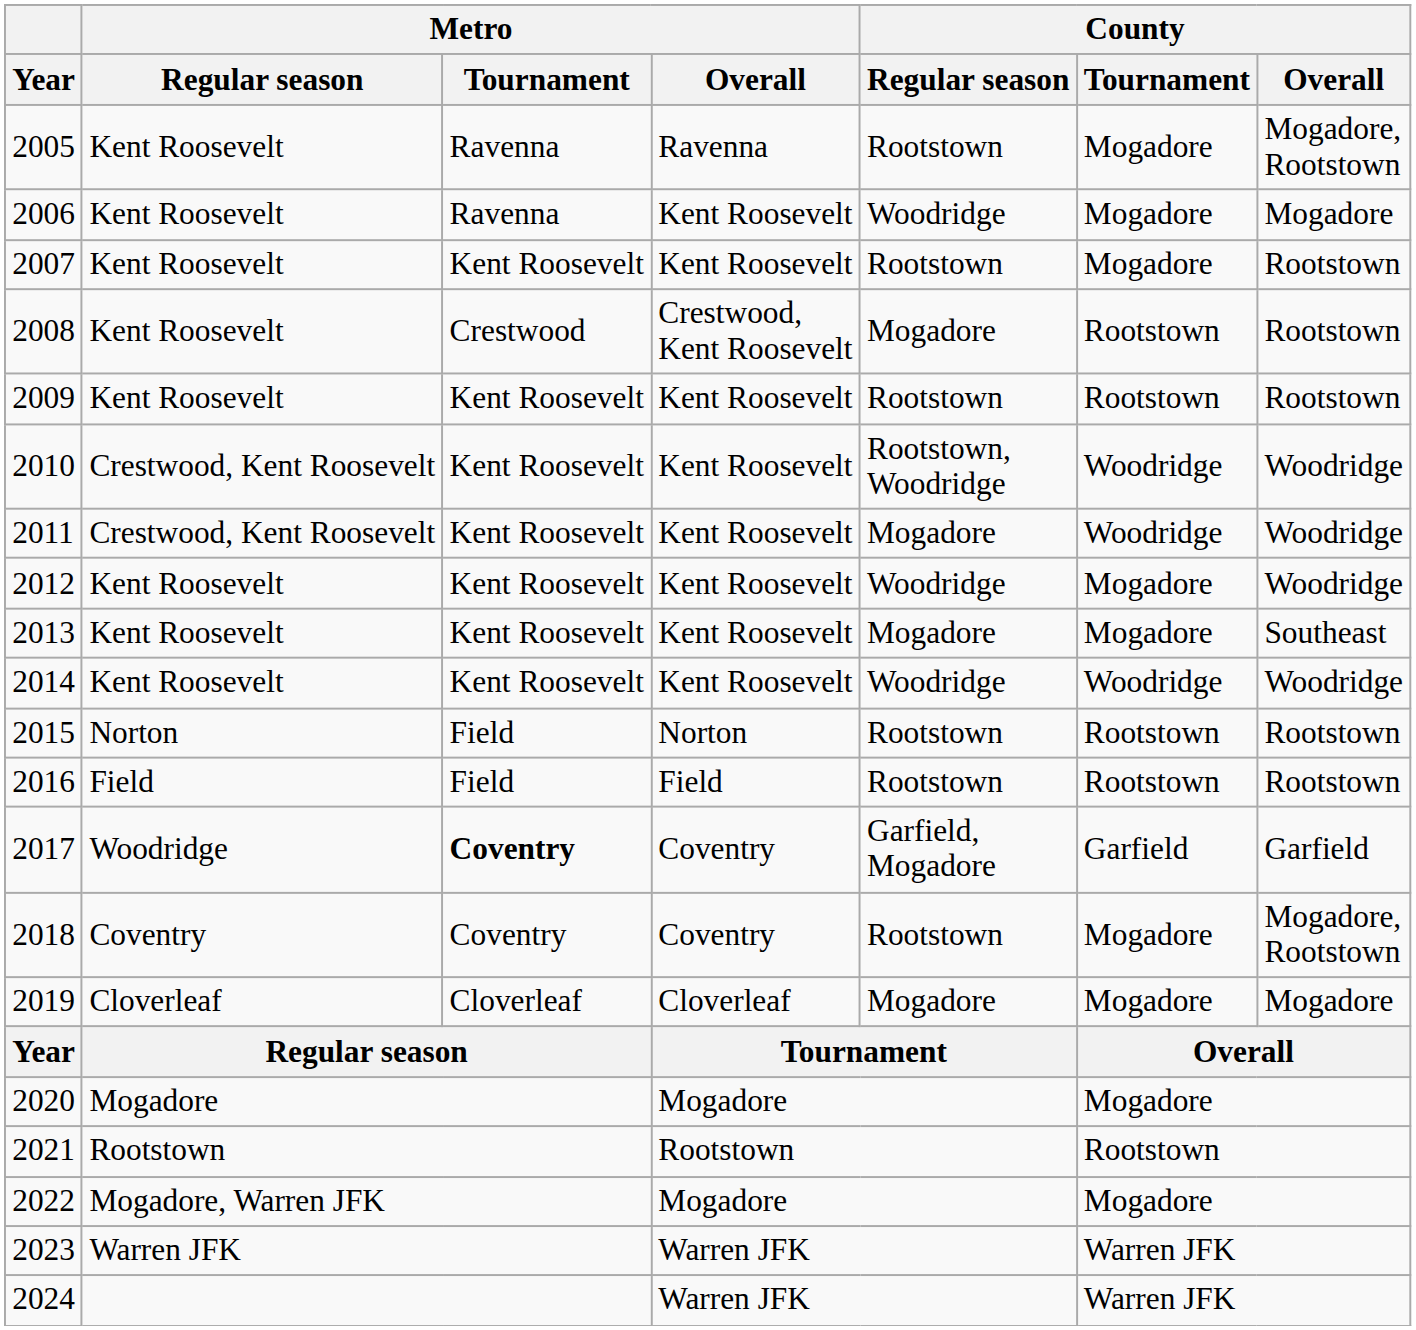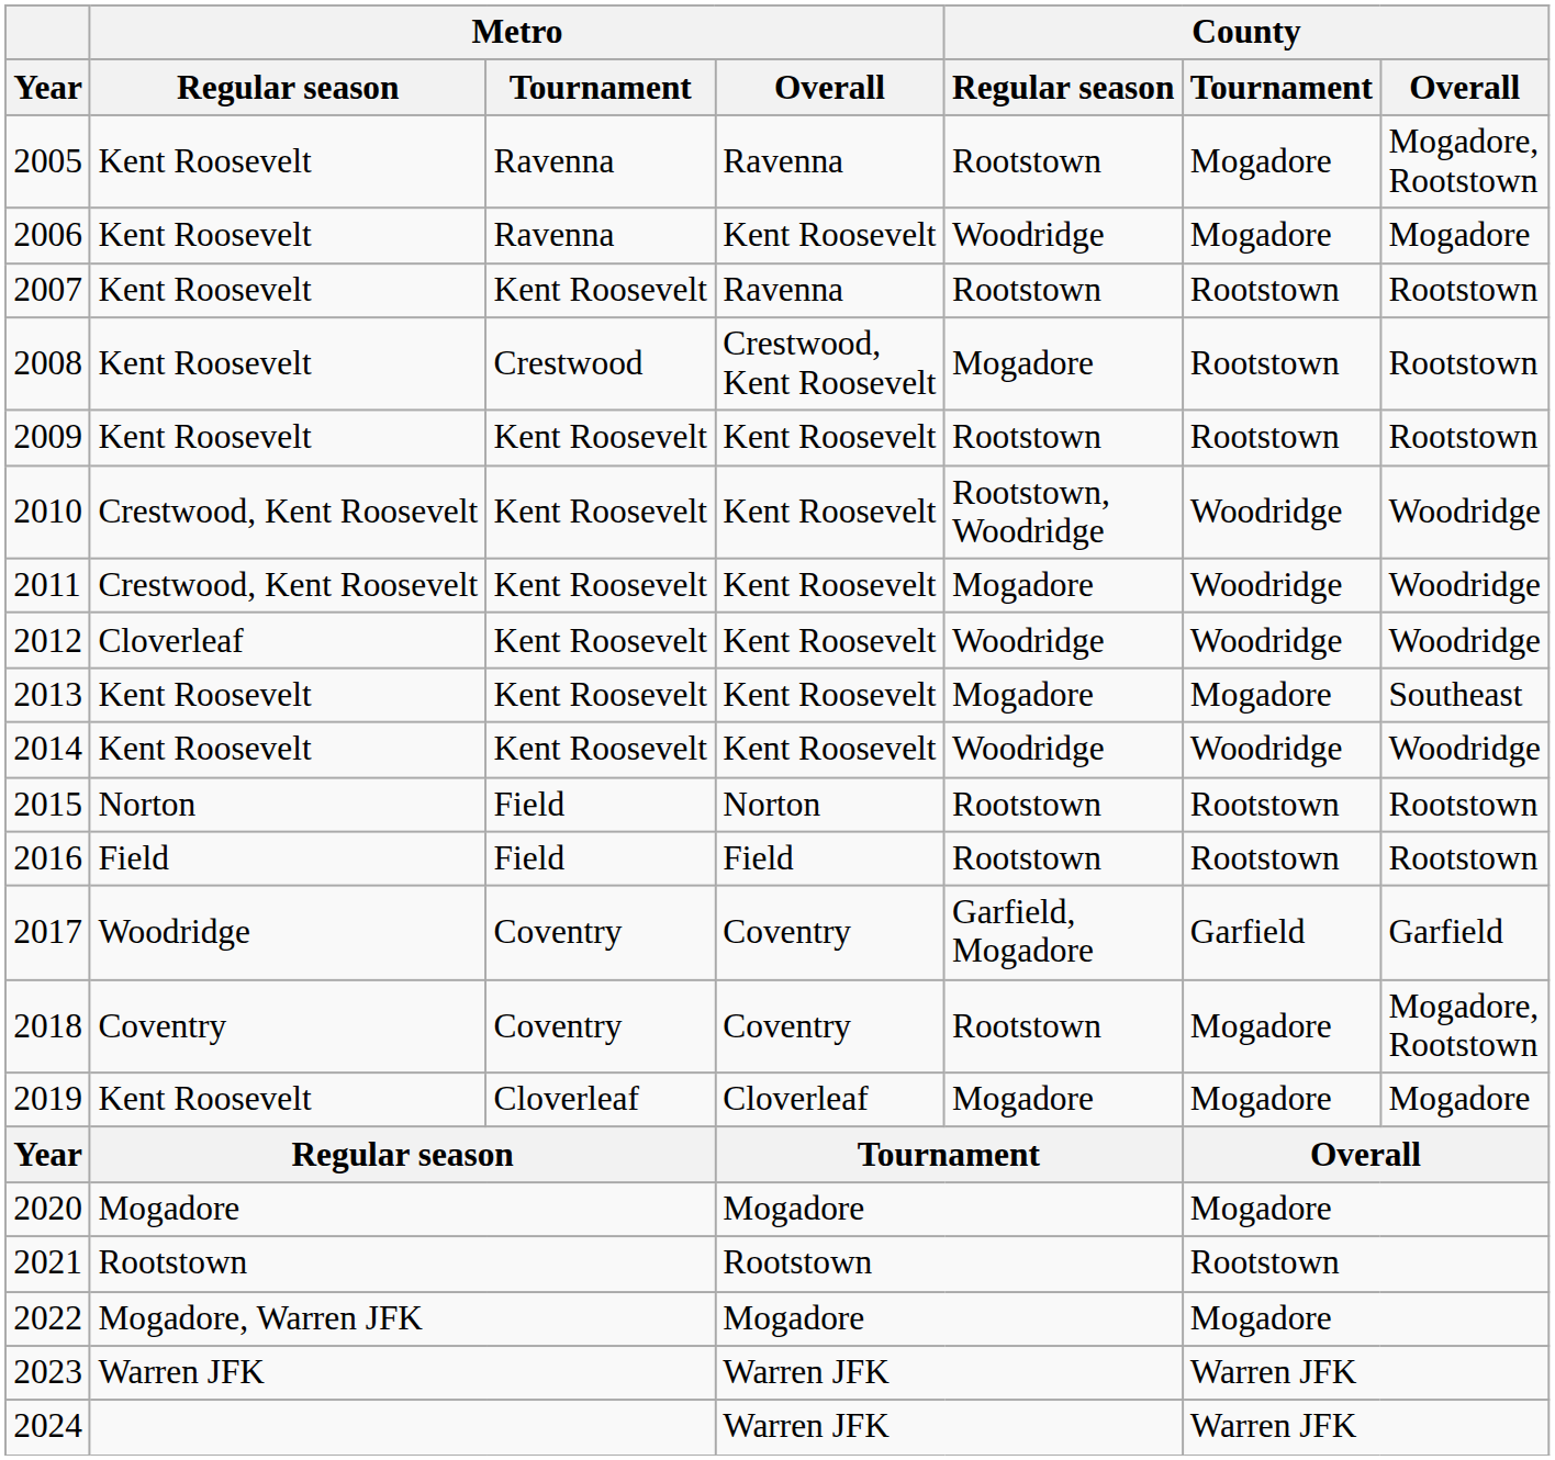 <table class="wikitable">
 <tr>
 <th></th>
 <th colspan=3>Metro</th>
 <th colspan=3>County</th>
 </tr>
 <tr>
 <th>Year</th>
 <th>Regular season</th>
 <th>Tournament</th>
 <th>Overall</th>
 <th>Regular season</th>
 <th>Tournament</th>
 <th>Overall</th>
 </tr>
 <tr>
 <td>2005</td>
 <td>Kent Roosevelt</td>
 <td>Ravenna</td>
 <td>Ravenna</td>
 <td>Rootstown</td>
 <td>Mogadore</td>
 <td>Mogadore,<br>Rootstown</td>
 </tr>
 <tr>
 <td>2006</td>
 <td>Kent Roosevelt</td>
 <td>Ravenna</td>
 <td>Kent Roosevelt</td>
 <td>Woodridge</td>
 <td>Mogadore</td>
 <td>Mogadore</td>
 </tr>
 <tr>
 <td>2007</td>
 <td>Kent Roosevelt</td>
 <td>Kent Roosevelt</td>
-<td>Kent Roosevelt</td>
+<td>Ravenna</td>
 <td>Rootstown</td>
-<td>Mogadore</td>
+<td>Rootstown</td>
 <td>Rootstown</td>
 </tr>
 <tr>
 <td>2008</td>
 <td>Kent Roosevelt</td>
 <td>Crestwood</td>
 <td>Crestwood, <br>Kent Roosevelt</td>
 <td>Mogadore</td>
 <td>Rootstown</td>
 <td>Rootstown</td>
 </tr>
 <tr>
 <td>2009</td>
 <td>Kent Roosevelt</td>
 <td>Kent Roosevelt</td>
 <td>Kent Roosevelt</td>
 <td>Rootstown</td>
 <td>Rootstown</td>
 <td>Rootstown</td>
 </tr>
 <tr>
 <td>2010</td>
 <td>Crestwood, Kent Roosevelt</td>
 <td>Kent Roosevelt</td>
 <td>Kent Roosevelt</td>
 <td>Rootstown,<br>Woodridge</td>
 <td>Woodridge</td>
 <td>Woodridge</td>
 </tr>
 <tr>
 <td>2011</td>
 <td>Crestwood, Kent Roosevelt</td>
 <td>Kent Roosevelt</td>
 <td>Kent Roosevelt</td>
 <td>Mogadore</td>
 <td>Woodridge</td>
 <td>Woodridge</td>
 </tr>
 <tr>
 <td>2012</td>
-<td>Kent Roosevelt</td>
+<td>Cloverleaf</td>
 <td>Kent Roosevelt</td>
 <td>Kent Roosevelt</td>
 <td>Woodridge</td>
-<td>Mogadore</td>
+<td>Woodridge</td>
 <td>Woodridge</td>
 </tr>
 <tr>
 <td>2013</td>
 <td>Kent Roosevelt</td>
 <td>Kent Roosevelt</td>
 <td>Kent Roosevelt</td>
 <td>Mogadore</td>
 <td>Mogadore</td>
 <td>Southeast</td>
 </tr>
 <tr>
 <td>2014</td>
 <td>Kent Roosevelt</td>
 <td>Kent Roosevelt</td>
 <td>Kent Roosevelt</td>
 <td>Woodridge</td>
 <td>Woodridge</td>
 <td>Woodridge</td>
 </tr>
 <tr>
 <td>2015</td>
 <td>Norton</td>
 <td>Field</td>
 <td>Norton</td>
 <td>Rootstown</td>
 <td>Rootstown</td>
 <td>Rootstown</td>
 </tr>
 <tr>
 <td>2016</td>
 <td>Field</td>
 <td>Field</td>
 <td>Field</td>
 <td>Rootstown</td>
 <td>Rootstown</td>
 <td>Rootstown</td>
 </tr>
 <tr>
 <td>2017</td>
 <td>Woodridge</td>
-<td><strong>Coventry</strong></td>
+<td>Coventry</td>
 <td>Coventry</td>
 <td>Garfield, <br>Mogadore</td>
 <td>Garfield</td>
 <td>Garfield</td>
 </tr>
 <tr>
 <td>2018</td>
 <td>Coventry</td>
 <td>Coventry</td>
 <td>Coventry</td>
 <td>Rootstown</td>
 <td>Mogadore</td>
 <td>Mogadore, <br>Rootstown</td>
 </tr>
 <tr>
 <td>2019</td>
-<td>Cloverleaf</td>
+<td>Kent Roosevelt</td>
 <td>Cloverleaf</td>
 <td>Cloverleaf</td>
 <td>Mogadore</td>
 <td>Mogadore</td>
 <td>Mogadore</td>
 </tr>
 <tr>
 <th>Year</th>
 <th colspan="2">Regular season</th>
 <th colspan="2">Tournament</th>
 <th colspan="2">Overall</th>
 </tr>
 <tr>
 <td>2020</td>
 <td colspan="2">Mogadore</td>
 <td colspan="2">Mogadore</td>
 <td colspan="2">Mogadore</td>
 </tr>
 <tr>
 <td>2021</td>
 <td colspan="2">Rootstown</td>
 <td colspan="2">Rootstown</td>
 <td colspan="2">Rootstown</td>
 </tr>
 <tr>
 <td>2022</td>
 <td colspan="2">Mogadore, Warren JFK</td>
 <td colspan="2">Mogadore</td>
 <td colspan="2">Mogadore</td>
 </tr>
 <tr>
 <td>2023</td>
 <td colspan="2">Warren JFK</td>
 <td colspan="2">Warren JFK</td>
 <td colspan="2">Warren JFK</td>
 </tr>
 <tr>
 <td>2024</td>
 <td colspan="2"></td>
 <td colspan="2">Warren JFK</td>
 <td colspan="2">Warren JFK</td>
 </tr>
 </table>
